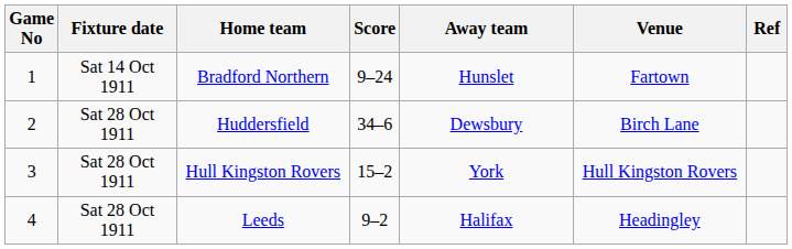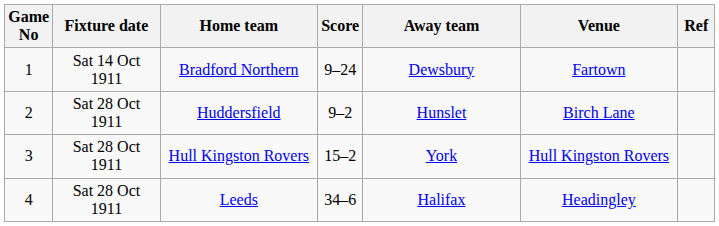 <table class="wikitable" style="text-align:center;">
 <tr>
 <th width=20 abbr="No">Game No</th>
 <th width=100 abbr="Date">Fixture date</th>
 <th width=150 abbr="Home team">Home team</th>
 <th width=20 abbr="Score">Score</th>
 <th width=150 abbr="Away team">Away team</th>
 <th width=150 abbr="Venue">Venue</th>
 <th width=30 abbr="Ref">Ref</th>
 </tr>
 <tr>
 <td>1</td>
 <td>Sat 14 Oct 1911</td>
 <td><a href='#'>Bradford Northern</a></td>
 <td>9–24</td>
-<td><a href='#'>Hunslet</a></td>
+<td><a href='#'>Dewsbury</a></td>
 <td><a href='#'>Fartown</a></td>
 <td></td>
 </tr>
 <tr>
 <td>2</td>
 <td>Sat 28 Oct 1911</td>
 <td><a href='#'>Huddersfield</a></td>
-<td>34–6</td>
-<td><a href='#'>Dewsbury</a></td>
+<td>9–2</td>
+<td><a href='#'>Hunslet</a></td>
 <td><a href='#'>Birch Lane</a></td>
 <td></td>
 </tr>
 <tr>
 <td>3</td>
 <td>Sat 28 Oct 1911</td>
 <td><a href='#'>Hull Kingston Rovers</a></td>
 <td>15–2</td>
 <td><a href='#'>York</a></td>
 <td><a href='#'>Hull Kingston Rovers</a></td>
 <td></td>
 </tr>
 <tr>
 <td>4</td>
 <td>Sat 28 Oct 1911</td>
 <td><a href='#'>Leeds</a></td>
-<td>9–2</td>
+<td>34–6</td>
 <td><a href='#'>Halifax</a></td>
 <td><a href='#'>Headingley</a></td>
 <td></td>
 </tr>
 </table>
